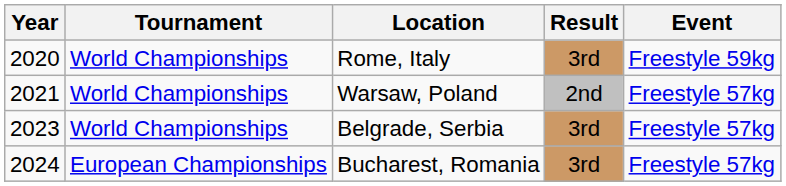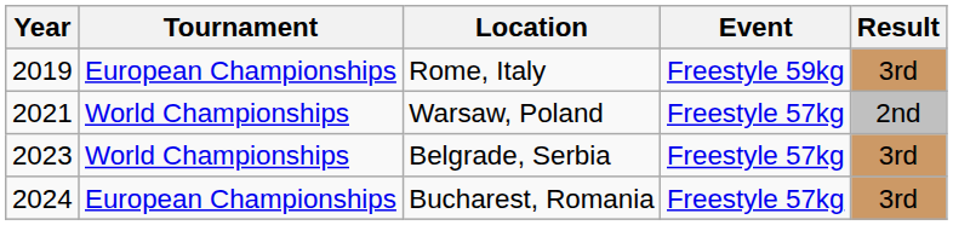 <table class="wikitable" style="font-size:95%;">
 <tr>
 <th>Year</th>
 <th>Tournament</th>
 <th>Location</th>
+<th>Event</th>
 <th>Result</th>
-<th>Event</th>
 </tr>
 <tr>
-<td>2020</td>
-<td><a href='#'>World Championships</a></td>
+<td>2019</td>
+<td><a href='#'>European Championships</a></td>
 <td>Rome, Italy</td>
+<td><a href='#'>Freestyle 59kg</a></td>
 <td align="center" bgcolor="cc9966">3rd</td>
-<td><a href='#'>Freestyle 59kg</a></td>
 </tr>
 <tr>
 <td>2021</td>
 <td><a href='#'>World Championships</a></td>
 <td>Warsaw, Poland</td>
+<td><a href='#'>Freestyle 57kg</a></td>
 <td align="center" bgcolor="silver">2nd</td>
-<td><a href='#'>Freestyle 57kg</a></td>
 </tr>
 <tr>
 <td>2023</td>
 <td><a href='#'>World Championships</a></td>
 <td>Belgrade, Serbia</td>
+<td><a href='#'>Freestyle 57kg</a></td>
 <td align="center" bgcolor="cc9966">3rd</td>
-<td><a href='#'>Freestyle 57kg</a></td>
 </tr>
 <tr>
 <td>2024</td>
 <td><a href='#'>European Championships</a></td>
 <td>Bucharest, Romania</td>
+<td><a href='#'>Freestyle 57kg</a></td>
 <td align="center" bgcolor="cc9966">3rd</td>
-<td><a href='#'>Freestyle 57kg</a></td>
 </tr>
 </table>
